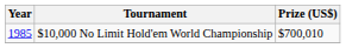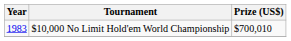 <table class="wikitable">
 <tr>
 <th>Year</th>
 <th>Tournament</th>
 <th>Prize (US$)</th>
 </tr>
 <tr>
-<td><a href='#'>1985</a></td>
+<td><a href='#'>1983</a></td>
 <td>$10,000 No Limit Hold'em World Championship</td>
 <td>$700,010</td>
 </tr>
 <tr>
 </tr>
 </table>
